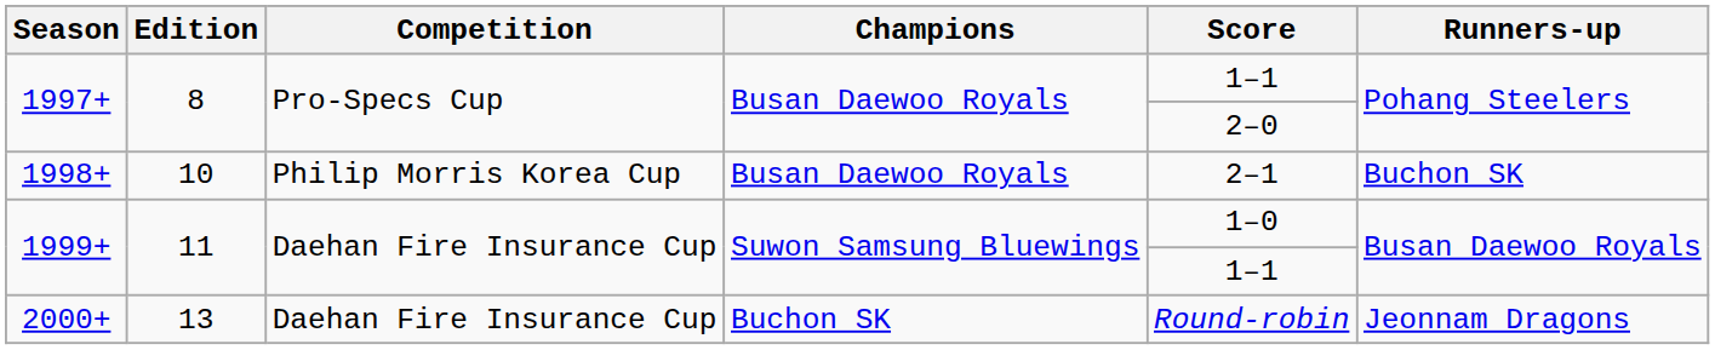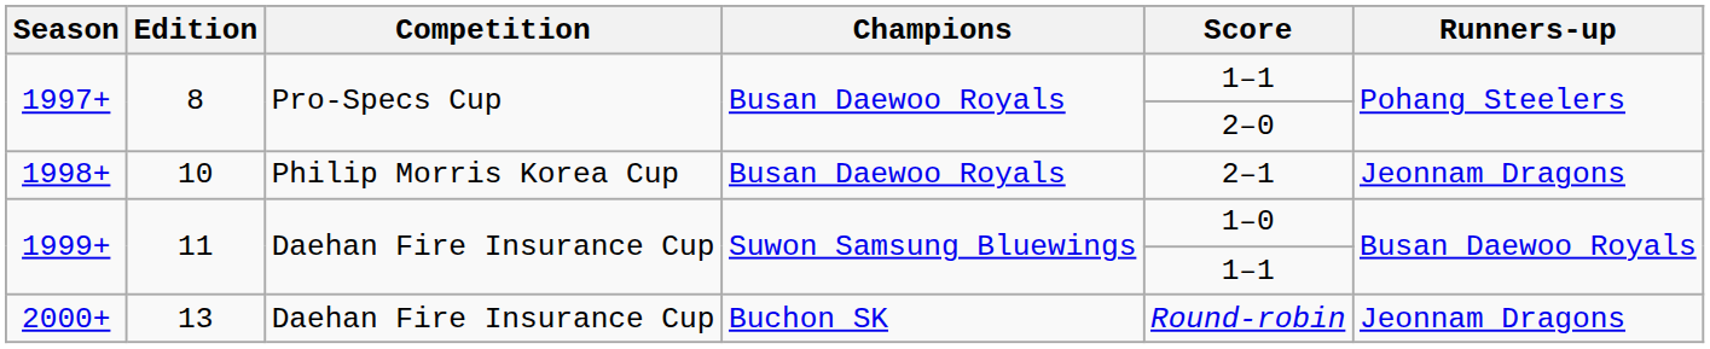 <table class="wikitable">
 <tr>
 <th>Season</th>
 <th>Edition</th>
 <th>Competition</th>
 <th>Champions</th>
 <th>Score</th>
 <th>Runners-up</th>
 </tr>
 <tr>
 <td rowspan="2" align=center><a href='#'>1997+</a></td>
 <td rowspan="2" align="center">8</td>
 <td rowspan="2">Pro-Specs Cup</td>
 <td rowspan="2"><a href='#'>Busan Daewoo Royals</a></td>
 <td align="center">1–1</td>
 <td rowspan="2"><a href='#'>Pohang Steelers</a></td>
 </tr>
 <tr>
 <td align="center">2–0</td>
 </tr>
 <tr>
 <td align=center><a href='#'>1998+</a></td>
 <td align="center">10</td>
 <td>Philip Morris Korea Cup</td>
 <td><a href='#'>Busan Daewoo Royals</a></td>
 <td align="center">2–1 </td>
-<td><a href='#'>Buchon SK</a></td>
+<td><a href='#'>Jeonnam Dragons</a></td>
 </tr>
 <tr>
 <td rowspan="2" align=center><a href='#'>1999+</a></td>
 <td rowspan="2" align="center">11</td>
 <td rowspan="2">Daehan Fire Insurance Cup</td>
 <td rowspan="2"><a href='#'>Suwon Samsung Bluewings</a></td>
 <td align="center">1–0</td>
 <td rowspan="2"><a href='#'>Busan Daewoo Royals</a></td>
 </tr>
 <tr>
 <td align="center">1–1</td>
 </tr>
 <tr>
 <td align="center"><a href='#'>2000+</a></td>
 <td align="center">13</td>
 <td>Daehan Fire Insurance Cup</td>
 <td><a href='#'>Buchon SK</a></td>
 <td align="center"><em><a href='#'>Round-robin</a></em></td>
 <td><a href='#'>Jeonnam Dragons</a></td>
 </tr>
 </table>
